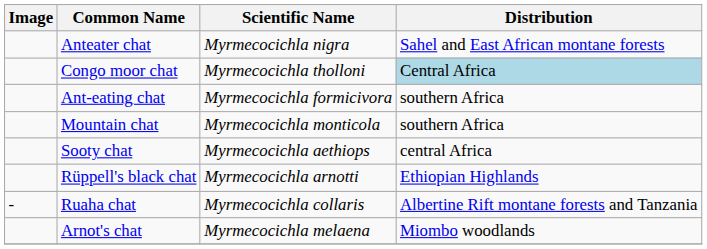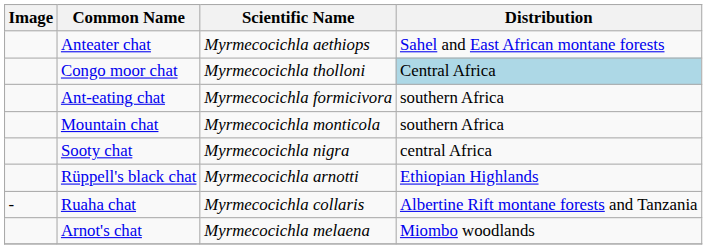 <table class="wikitable">
 <tr>
 <th>Image</th>
 <th>Common Name</th>
 <th>Scientific Name</th>
 <th>Distribution</th>
 </tr>
 <tr>
 <td></td>
 <td><a href='#'>Anteater chat</a></td>
-<td><em>Myrmecocichla nigra</em></td>
+<td><em>Myrmecocichla aethiops</em></td>
 <td><a href='#'>Sahel</a> and <a href='#'>East African montane forests</a></td>
 </tr>
 <tr>
 <td></td>
 <td><a href='#'>Congo moor chat</a></td>
 <td><em>Myrmecocichla tholloni</em></td>
 <td style="background: lightblue;">Central Africa</td>
 </tr>
 <tr>
 <td></td>
 <td><a href='#'>Ant-eating chat</a></td>
 <td><em>Myrmecocichla formicivora</em></td>
 <td>southern Africa</td>
 </tr>
 <tr>
 <td></td>
 <td><a href='#'>Mountain chat</a></td>
 <td><em>Myrmecocichla monticola</em></td>
 <td>southern Africa</td>
 </tr>
 <tr>
 <td></td>
 <td><a href='#'>Sooty chat</a></td>
-<td><em>Myrmecocichla aethiops</em></td>
+<td><em>Myrmecocichla nigra</em></td>
 <td>central Africa</td>
 </tr>
 <tr>
 <td></td>
 <td><a href='#'>Rüppell's black chat</a></td>
 <td><em>Myrmecocichla arnotti</em></td>
 <td><a href='#'>Ethiopian Highlands</a></td>
 </tr>
 <tr>
 <td>-</td>
 <td><a href='#'>Ruaha chat</a></td>
 <td><em>Myrmecocichla collaris</em></td>
 <td><a href='#'>Albertine Rift montane forests</a> and Tanzania</td>
 </tr>
 <tr>
 <td></td>
 <td><a href='#'>Arnot's chat</a></td>
 <td><em>Myrmecocichla melaena</em></td>
 <td><a href='#'>Miombo</a> woodlands</td>
 </tr>
 <tr>
 </tr>
 </table>
